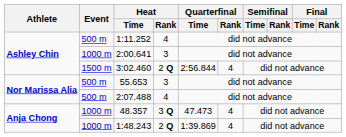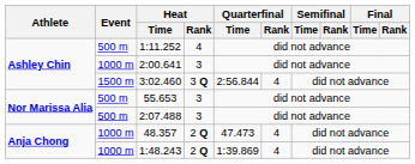 <table class="wikitable" style="font-size:90%">
 <tr>
 <th rowspan=2>Athlete</th>
 <th rowspan=2>Event</th>
 <th colspan=2>Heat</th>
 <th colspan=2>Quarterfinal</th>
 <th colspan=2>Semifinal</th>
 <th colspan=2>Final</th>
 </tr>
 <tr style="font-size:95%">
 <th>Time</th>
 <th>Rank</th>
 <th>Time</th>
 <th>Rank</th>
 <th>Time</th>
 <th>Rank</th>
 <th>Time</th>
 <th>Rank</th>
 </tr>
 <tr align=center>
 <td align=left rowspan=3><strong><a href='#'> Ashley Chin</a></strong></td>
 <td align=left><a href='#'>500 m</a></td>
 <td>1:11.252</td>
 <td>4</td>
 <td colspan=6>did not advance</td>
 </tr>
 <tr align=center>
 <td align=left><a href='#'>1000 m</a></td>
 <td>2:00.641</td>
 <td>3</td>
 <td colspan=6>did not advance</td>
 </tr>
 <tr align=center>
 <td align=left><a href='#'>1500 m</a></td>
 <td>3:02.460</td>
-<td>2 <strong>Q</strong></td>
+<td>3 <strong>Q</strong></td>
 <td>2:56.844</td>
 <td>4</td>
 <td colspan=4>did not advance</td>
 </tr>
 <tr align=center>
 <td align=left rowspan=2><strong><a href='#'>Nor Marissa Alia </a></strong></td>
 <td align=left><a href='#'>500 m</a></td>
 <td>55.653</td>
 <td>3</td>
 <td colspan=6>did not advance</td>
 </tr>
 <tr align=center>
 <td align=left><a href='#'>500 m</a></td>
 <td>2:07.488</td>
-<td>4</td>
+<td>3</td>
 <td colspan=6>did not advance</td>
 </tr>
 <tr align=center>
 <td align=left rowspan=2><strong><a href='#'>Anja Chong  </a></strong></td>
 <td align=left><a href='#'>1000 m</a></td>
 <td>48.357</td>
-<td>3 <strong>Q</strong></td>
+<td>2 <strong>Q</strong></td>
 <td>47.473</td>
 <td>4</td>
 <td colspan=4>did not advance</td>
 </tr>
 <tr align=center>
 <td align=left><a href='#'>1000 m</a></td>
 <td>1:48.243</td>
 <td>2 <strong>Q</strong></td>
 <td>1:39.869</td>
 <td>4</td>
 <td colspan=4>did not advance</td>
 </tr>
 </table>
